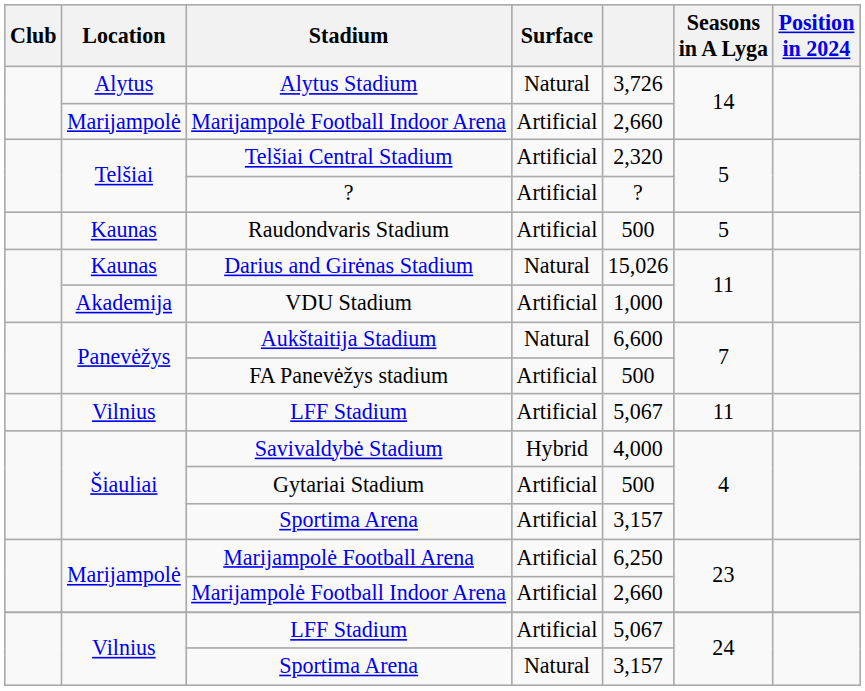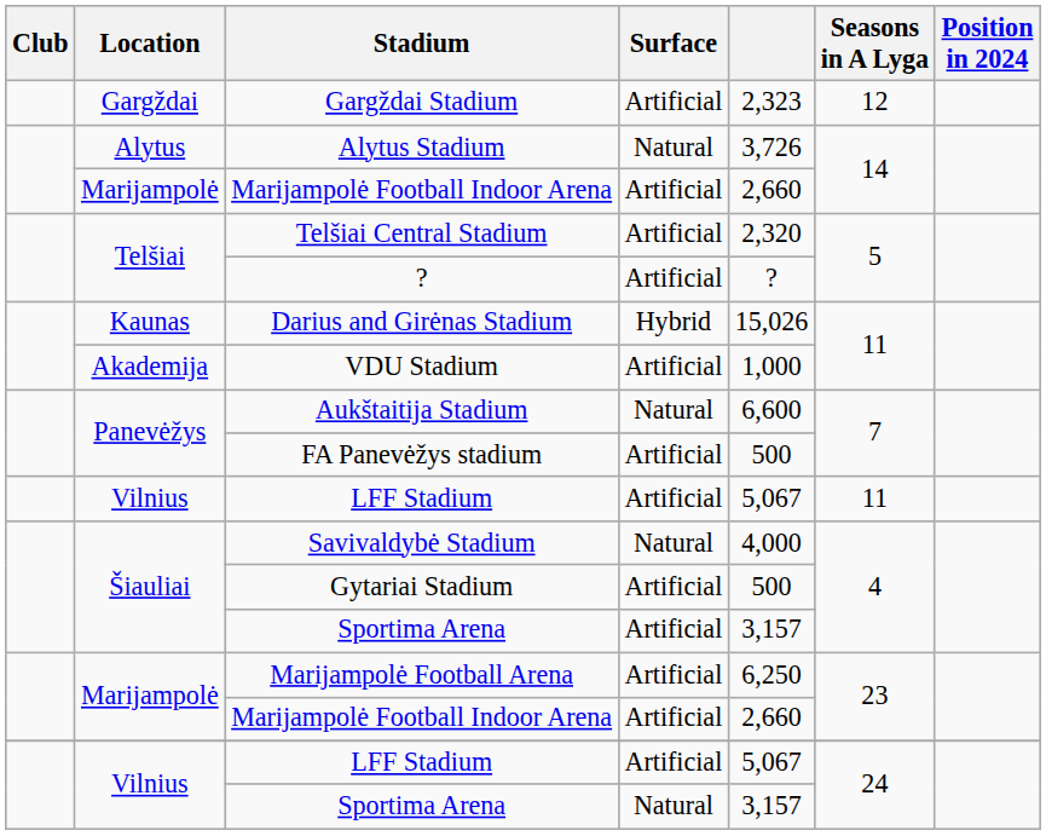 <table class="wikitable sortable" style="text-align:center; font-size:85%;">
 <tr>
 <th>Club</th>
 <th>Location</th>
 <th>Stadium</th>
 <th>Surface</th>
 <th></th>
 <th>Seasons <br>in A Lyga</th>
 <th><a href='#'>Position <br>in 2024</a></th>
+</tr>
+<tr>
+<td></td>
+<td><a href='#'>Gargždai</a></td>
+<td><a href='#'>Gargždai Stadium</a></td>
+<td>Artificial</td>
+<td>2,323</td>
+<td>12</td>
+<td></td>
 </tr>
 <tr>
 <td rowspan=2></td>
 <td><a href='#'>Alytus</a></td>
 <td><a href='#'>Alytus Stadium</a></td>
 <td>Natural</td>
 <td>3,726</td>
 <td rowspan=2>14</td>
 <td rowspan=2></td>
 </tr>
 <tr>
 <td><a href='#'>Marijampolė</a></td>
 <td><a href='#'>Marijampolė Football Indoor Arena</a></td>
 <td>Artificial</td>
 <td>2,660</td>
 </tr>
 <tr>
 <td rowspan=2></td>
 <td rowspan=2><a href='#'>Telšiai</a></td>
 <td><a href='#'>Telšiai Central Stadium</a></td>
 <td>Artificial</td>
 <td>2,320</td>
 <td rowspan=2>5</td>
 <td rowspan=2></td>
 </tr>
 <tr>
 <td>?</td>
 <td>Artificial</td>
 <td>?</td>
 </tr>
 <tr>
-<td></td>
-<td><a href='#'>Kaunas</a></td>
-<td>Raudondvaris Stadium</td>
-<td>Artificial</td>
-<td>500</td>
-<td>5</td>
-<td></td>
-</tr>
-<tr>
 <td rowspan=2></td>
 <td><a href='#'>Kaunas</a></td>
 <td><a href='#'>Darius and Girėnas Stadium</a></td>
-<td>Natural</td>
+<td>Hybrid</td>
 <td>15,026</td>
 <td rowspan=2>11</td>
 <td rowspan=2></td>
 </tr>
 <tr>
 <td><a href='#'>Akademija</a></td>
 <td>VDU Stadium</td>
 <td>Artificial</td>
 <td>1,000</td>
 </tr>
 <tr>
 <td rowspan=2></td>
 <td rowspan=2><a href='#'>Panevėžys</a></td>
 <td><a href='#'>Aukštaitija Stadium</a></td>
 <td>Natural</td>
 <td>6,600</td>
 <td rowspan=2>7</td>
 <td rowspan=2></td>
 </tr>
 <tr>
 <td>FA Panevėžys stadium</td>
 <td>Artificial</td>
 <td>500</td>
 </tr>
 <tr>
 <td></td>
 <td><a href='#'>Vilnius</a></td>
 <td><a href='#'>LFF Stadium</a></td>
 <td>Artificial</td>
 <td>5,067</td>
 <td>11</td>
 <td></td>
 </tr>
 <tr>
 <td rowspan=3></td>
 <td rowspan=3><a href='#'>Šiauliai</a></td>
 <td><a href='#'>Savivaldybė Stadium</a></td>
-<td>Hybrid</td>
+<td>Natural</td>
 <td>4,000</td>
 <td rowspan=3>4</td>
 <td rowspan=3></td>
 </tr>
 <tr>
 <td>Gytariai Stadium</td>
 <td>Artificial</td>
 <td>500</td>
 </tr>
 <tr>
 <td><a href='#'>Sportima Arena</a></td>
 <td>Artificial</td>
 <td>3,157</td>
 </tr>
 <tr>
 <td rowspan=2></td>
 <td rowspan=2><a href='#'>Marijampolė</a></td>
 <td><a href='#'>Marijampolė Football Arena</a></td>
 <td>Artificial</td>
 <td>6,250</td>
 <td rowspan=2>23</td>
 <td rowspan=2></td>
 </tr>
 <tr>
 <td><a href='#'>Marijampolė Football Indoor Arena</a></td>
 <td>Artificial</td>
 <td>2,660</td>
 </tr>
 <tr>
 </tr>
 <tr>
 <td rowspan=2></td>
 <td rowspan=2><a href='#'>Vilnius</a></td>
 <td><a href='#'>LFF Stadium</a></td>
 <td>Artificial</td>
 <td>5,067</td>
 <td rowspan=2>24</td>
 <td rowspan=2></td>
 </tr>
 <tr>
 <td><a href='#'>Sportima Arena</a></td>
 <td>Natural</td>
 <td>3,157</td>
 </tr>
 </table>
